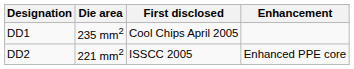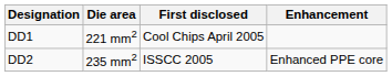 <table class="wikitable" align="right" style="font-size:90%">
 <tr>
 <th>Designation</th>
 <th>Die area</th>
 <th>First disclosed</th>
 <th>Enhancement</th>
 </tr>
 <tr>
 <td>DD1</td>
-<td>235 mm<sup>2</sup></td>
+<td>221 mm<sup>2</sup></td>
 <td>Cool Chips April 2005</td>
 <td></td>
 </tr>
 <tr>
 <td>DD2</td>
-<td>221 mm<sup>2</sup></td>
+<td>235 mm<sup>2</sup></td>
 <td>ISSCC 2005</td>
 <td>Enhanced PPE core</td>
 </tr>
 </table>
